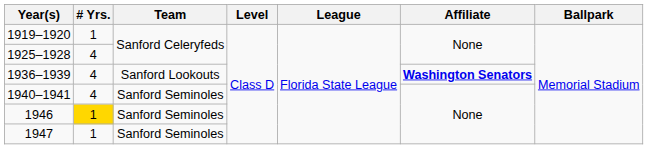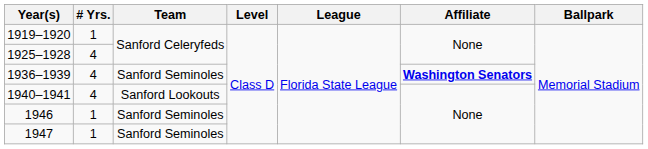 <table class="wikitable" style="text-align:center; font-size: 95%;">
 <tr>
 <th>Year(s)</th>
 <th># Yrs.</th>
 <th>Team</th>
 <th>Level</th>
 <th>League</th>
 <th>Affiliate</th>
 <th>Ballpark</th>
 </tr>
 <tr>
 <td>1919–1920</td>
 <td>1</td>
 <td rowspan=2>Sanford Celeryfeds</td>
 <td rowspan=6><a href='#'>Class D</a></td>
 <td rowspan=6><a href='#'>Florida State League</a></td>
 <td rowspan=2>None</td>
 <td rowspan=6><a href='#'>Memorial Stadium</a></td>
 </tr>
 <tr>
 <td>1925–1928</td>
 <td>4</td>
 </tr>
 <tr>
 <td>1936–1939</td>
 <td>4</td>
-<td>Sanford Lookouts</td>
+<td>Sanford Seminoles</td>
 <td><strong><a href='#'>Washington Senators</a></strong></td>
 </tr>
 <tr>
 <td>1940–1941</td>
 <td>4</td>
-<td>Sanford Seminoles</td>
+<td>Sanford Lookouts</td>
 <td rowspan=4>None</td>
 </tr>
 <tr>
 <td>1946</td>
-<td style="background: gold;">1</td>
+<td>1</td>
 <td>Sanford Seminoles</td>
 </tr>
 <tr>
 <td>1947</td>
 <td>1</td>
 <td>Sanford Seminoles</td>
 </tr>
 </table>
